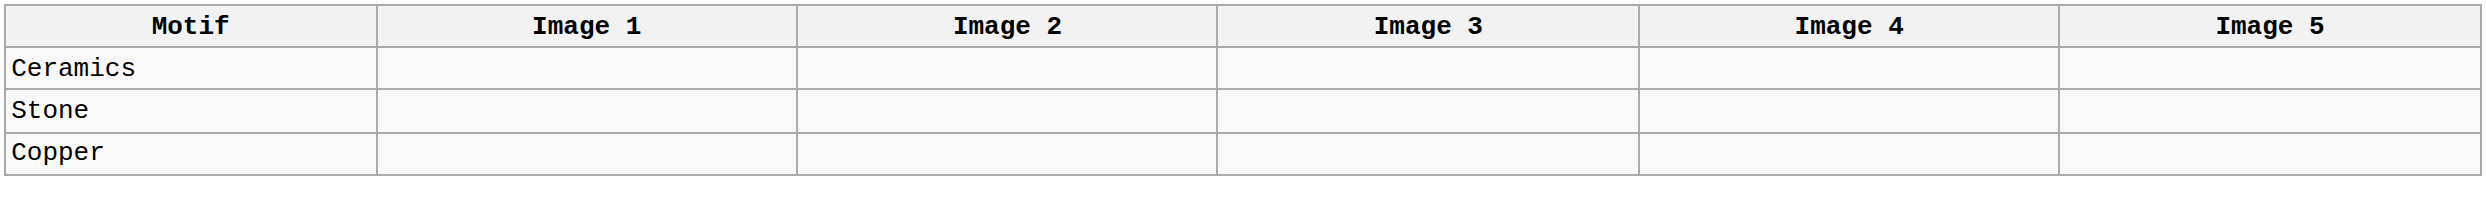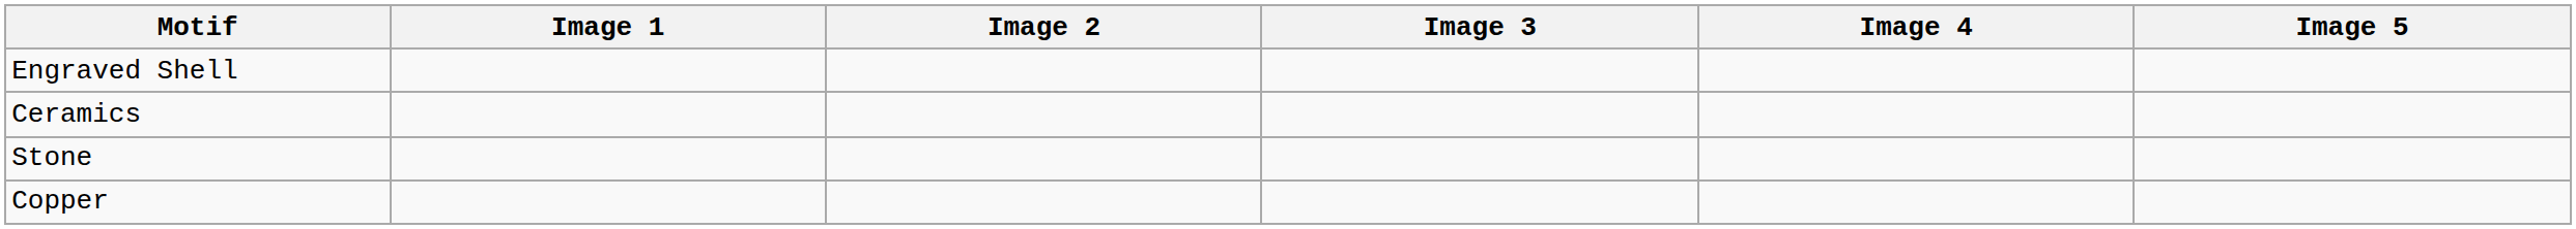 <table class="wikitable sortable" style="width:98%">
 <tr>
 <th width="15%"><strong>Motif</strong></th>
 <th width="17%"><strong>Image 1</strong></th>
 <th width="17%"><strong>Image 2</strong></th>
 <th width="17%"><strong>Image 3</strong></th>
 <th width="17%"><strong>Image 4</strong></th>
 <th width="17%"><strong>Image 5</strong></th>
+</tr>
+<tr>
+<td>Engraved Shell</td>
+<td></td>
+<td></td>
+<td></td>
+<td></td>
+<td></td>
 </tr>
 <tr>
 <td>Ceramics</td>
 <td></td>
 <td></td>
 <td></td>
 <td></td>
 <td></td>
 </tr>
 <tr>
 <td>Stone</td>
 <td></td>
 <td></td>
 <td></td>
 <td></td>
 <td></td>
 </tr>
 <tr>
 <td>Copper</td>
 <td></td>
 <td></td>
 <td></td>
 <td></td>
 <td></td>
 </tr>
 <tr>
 </tr>
 </table>
